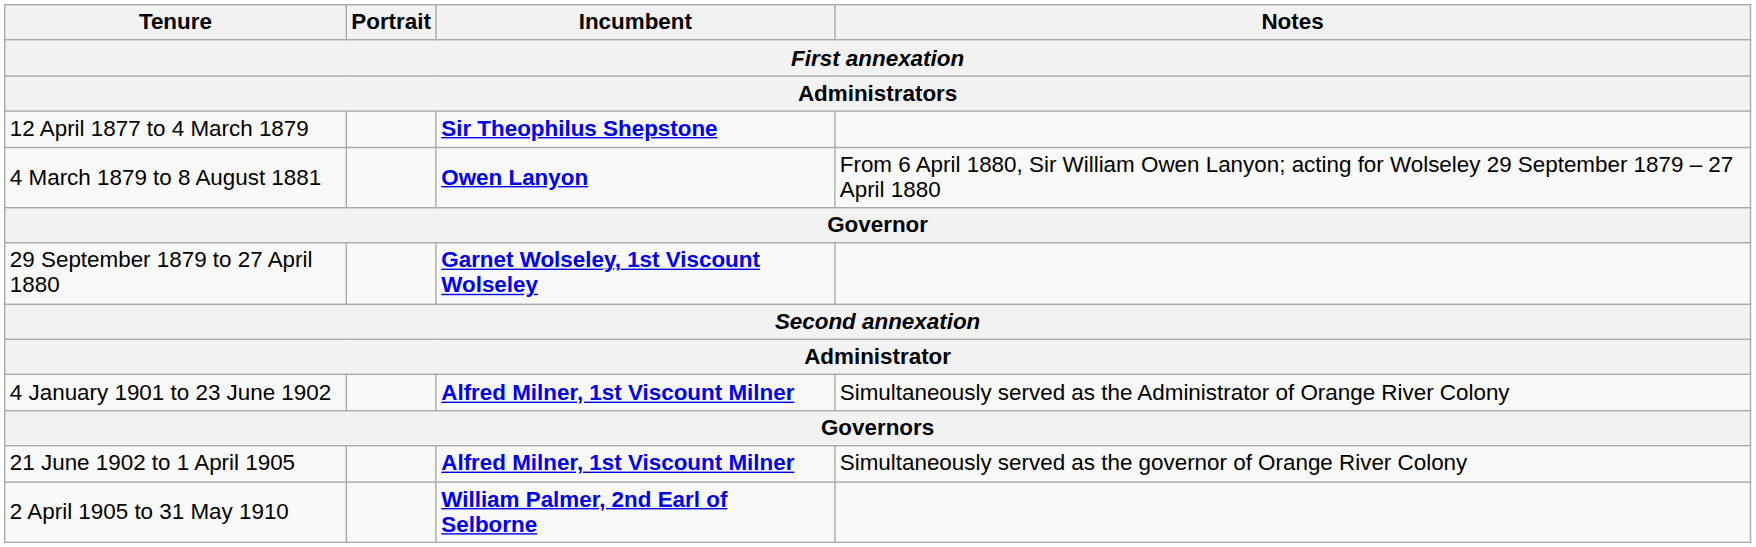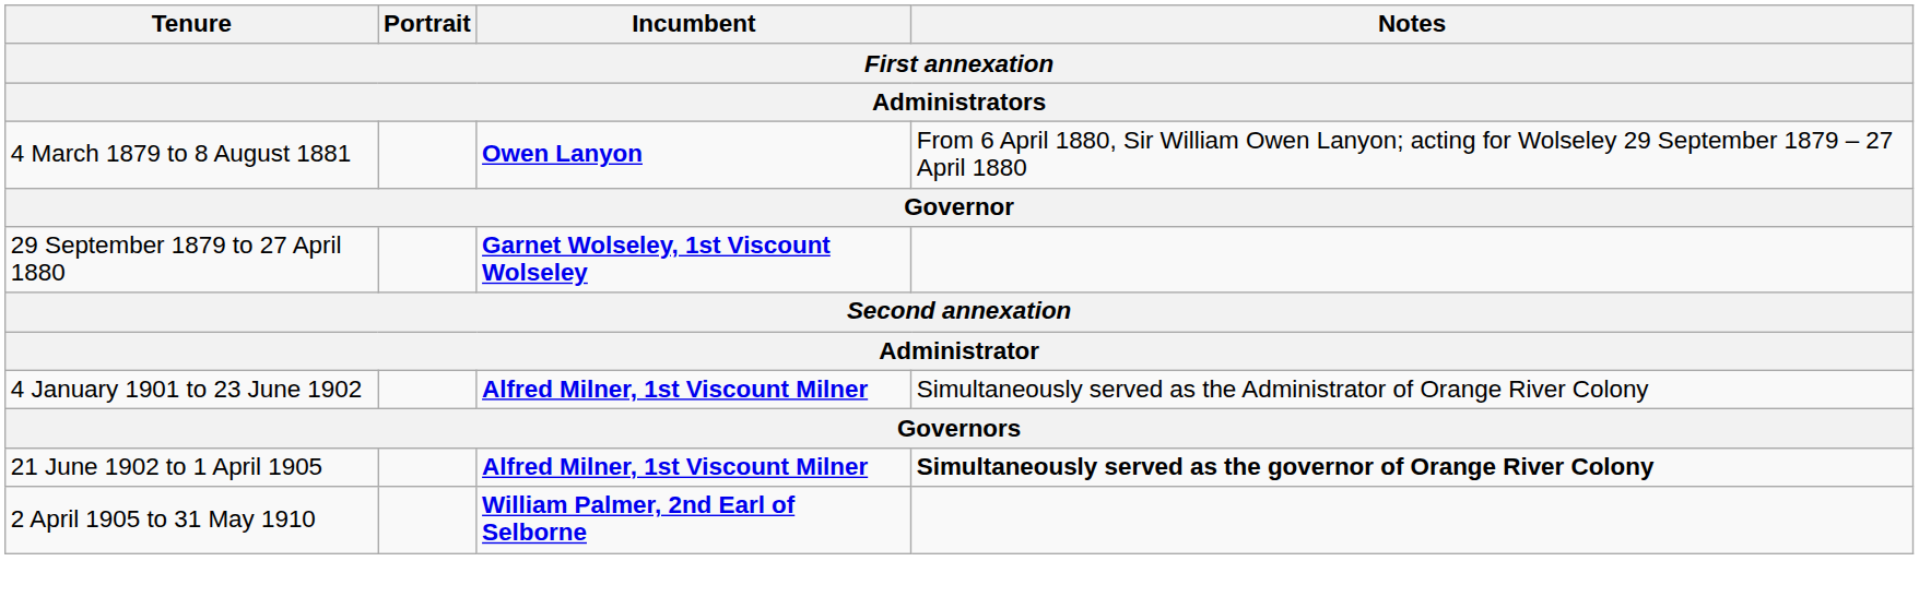 <table class="wikitable">
 <tr>
 <th>Tenure</th>
 <th>Portrait</th>
 <th>Incumbent</th>
 <th>Notes</th>
 </tr>
 <tr>
 <th colspan="4"><em>First annexation</em></th>
 </tr>
 <tr>
 <th colspan="4">Administrators</th>
-</tr>
-<tr>
-<td>12 April 1877 to 4 March 1879</td>
-<td></td>
-<td><strong><a href='#'>Sir Theophilus Shepstone</a></strong></td>
-<td></td>
 </tr>
 <tr>
 <td>4 March 1879 to 8 August 1881</td>
 <td></td>
 <td><strong><a href='#'>Owen Lanyon</a></strong></td>
 <td>From 6 April 1880, Sir William Owen Lanyon; acting for Wolseley 29 September 1879 – 27 April 1880</td>
 </tr>
 <tr>
 <th colspan="4">Governor</th>
 </tr>
 <tr>
 <td>29 September 1879 to 27 April 1880</td>
 <td></td>
 <td><strong><a href='#'>Garnet Wolseley, 1st Viscount Wolseley</a></strong></td>
 <td></td>
 </tr>
 <tr>
 <th colspan="4"><em>Second annexation</em></th>
 </tr>
 <tr>
 <th colspan="4">Administrator</th>
 </tr>
 <tr>
 <td>4 January 1901 to 23 June 1902</td>
 <td></td>
 <td><strong><a href='#'>Alfred Milner, 1st Viscount Milner</a></strong></td>
 <td>Simultaneously served as the Administrator of Orange River Colony</td>
 </tr>
 <tr>
 <th colspan="4">Governors</th>
 </tr>
 <tr>
 <td>21 June 1902 to 1 April 1905</td>
 <td></td>
 <td><strong><a href='#'>Alfred Milner, 1st Viscount Milner</a></strong></td>
-<td>Simultaneously served as the governor of Orange River Colony</td>
+<td><strong>Simultaneously served as the governor of Orange River Colony</strong></td>
 </tr>
 <tr>
 <td>2 April 1905 to 31 May 1910</td>
 <td></td>
 <td><strong><a href='#'>William Palmer, 2nd Earl of Selborne</a></strong></td>
 <td></td>
 </tr>
 </table>
